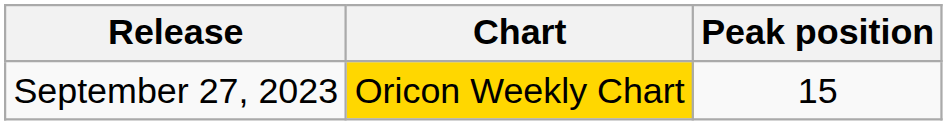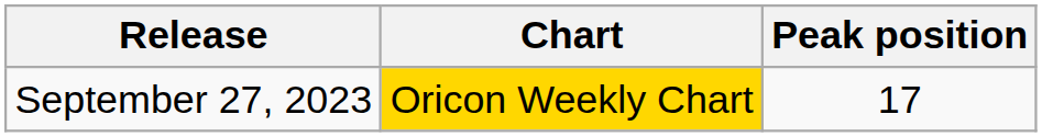 <table class="wikitable">
 <tr>
 <th>Release</th>
 <th>Chart</th>
 <th>Peak position</th>
 </tr>
 <tr>
 <td rowspan="3">September 27, 2023</td>
 <td style="background: gold;">Oricon Weekly Chart</td>
-<td align="center">15</td>
+<td align="center">17</td>
 </tr>
 </table>
